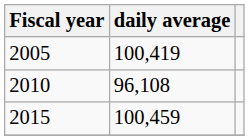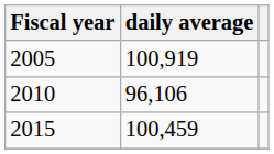 <table class="wikitable">
 <tr>
 <th>Fiscal year</th>
 <th>daily average</th>
 <th></th>
 </tr>
 <tr>
 <td>2005</td>
-<td>100,419</td>
+<td>100,919</td>
 <td></td>
 </tr>
 <tr>
 <td>2010</td>
-<td>96,108</td>
+<td>96,106</td>
 <td></td>
 </tr>
 <tr>
 <td>2015</td>
 <td>100,459</td>
 <td></td>
 </tr>
 <tr>
 </tr>
 </table>
